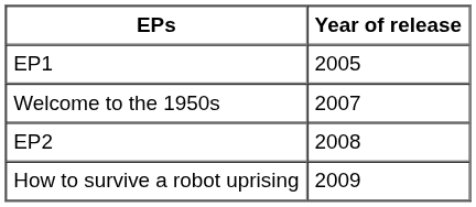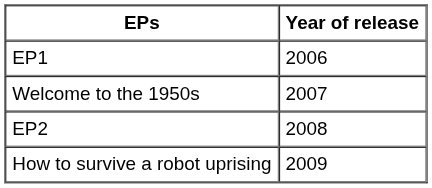 <table border="1" cellpadding="5" cellspacing="0" align="left">
 <tr>
 <th>EPs</th>
 <th>Year of release</th>
 </tr>
 <tr>
 <td>EP1</td>
-<td>2005</td>
+<td>2006</td>
 </tr>
 <tr>
 <td>Welcome to the 1950s</td>
 <td>2007</td>
 </tr>
 <tr>
 <td>EP2</td>
 <td>2008</td>
 </tr>
 <tr>
 <td>How to survive a robot uprising</td>
 <td>2009</td>
 </tr>
 </table>
